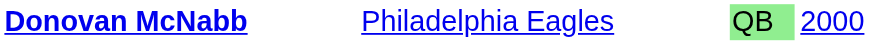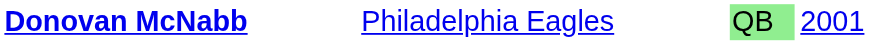 <table style="border:'1' 'solid' 'gray' " width="500">
 <tr>
 </tr>
 <tr>
 <td><strong><a href='#'>Donovan McNabb</a></strong></td>
 <td><a href='#'>Philadelphia Eagles</a></td>
 <td style="background: lightgreen;">QB</td>
-<td><a href='#'>2000</a></td>
+<td><a href='#'>2001</a></td>
 </tr>
 </table>
